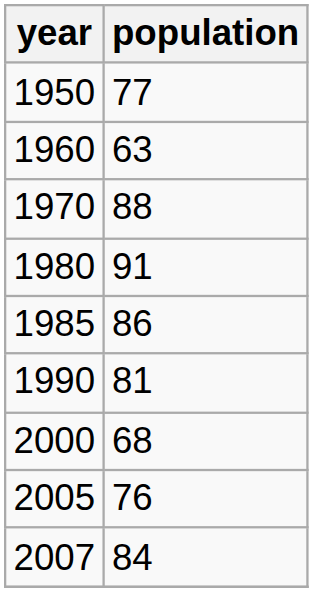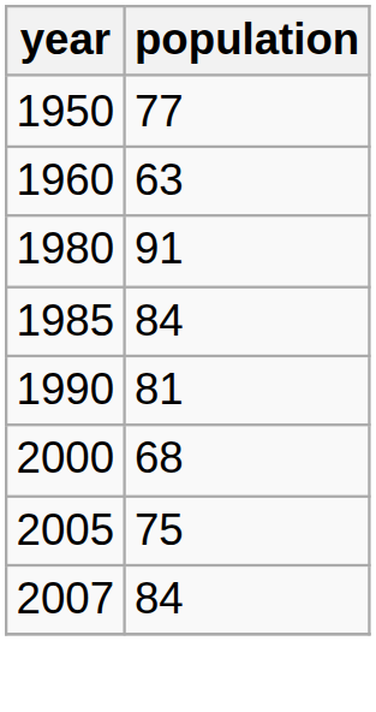 <table class="wikitable">
 <tr>
 <th>year</th>
 <th>population</th>
 </tr>
 <tr>
 <td>1950</td>
 <td>77</td>
 </tr>
 <tr>
 <td>1960</td>
 <td>63</td>
 </tr>
 <tr>
-<td>1970</td>
-<td>88</td>
-</tr>
-<tr>
 <td>1980</td>
 <td>91</td>
 </tr>
 <tr>
 <td>1985</td>
-<td>86</td>
+<td>84</td>
 </tr>
 <tr>
 <td>1990</td>
 <td>81</td>
 </tr>
 <tr>
 <td>2000</td>
 <td>68</td>
 </tr>
 <tr>
 <td>2005</td>
-<td>76</td>
+<td>75</td>
 </tr>
 <tr>
 <td>2007</td>
 <td>84</td>
 </tr>
 <tr>
 </tr>
 </table>
